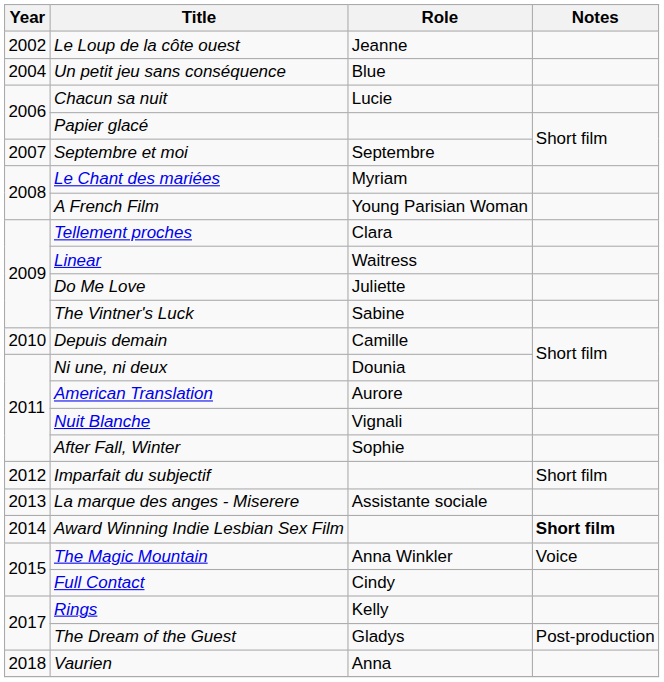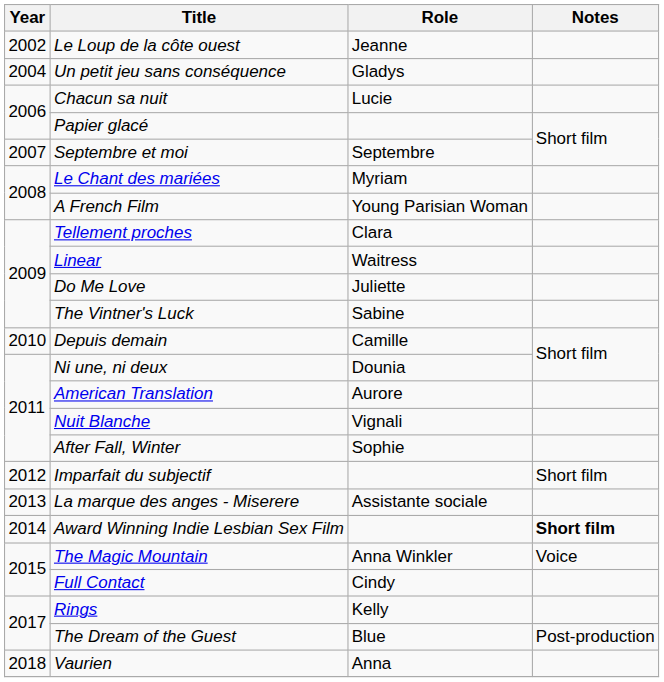 <table class="wikitable">
 <tr>
 <th>Year</th>
 <th>Title</th>
 <th>Role</th>
 <th>Notes</th>
 </tr>
 <tr>
 <td>2002</td>
 <td><em>Le Loup de la côte ouest</em></td>
 <td>Jeanne</td>
 <td></td>
 </tr>
 <tr>
 <td>2004</td>
 <td><em>Un petit jeu sans conséquence</em></td>
-<td>Blue</td>
+<td>Gladys</td>
 <td></td>
 </tr>
 <tr>
 <td rowspan="2">2006</td>
 <td><em>Chacun sa nuit</em></td>
 <td>Lucie</td>
 <td></td>
 </tr>
 <tr>
 <td><em>Papier glacé</em></td>
 <td></td>
 <td rowspan="2">Short film</td>
 </tr>
 <tr>
 <td>2007</td>
 <td><em>Septembre et moi</em></td>
 <td>Septembre</td>
 </tr>
 <tr>
 <td rowspan="2">2008</td>
 <td><em><a href='#'>Le Chant des mariées</a></em></td>
 <td>Myriam</td>
 <td></td>
 </tr>
 <tr>
 <td><em>A French Film</em></td>
 <td>Young Parisian Woman</td>
 <td></td>
 </tr>
 <tr>
 <td rowspan="4">2009</td>
 <td><em><a href='#'>Tellement proches</a></em></td>
 <td>Clara</td>
 <td></td>
 </tr>
 <tr>
 <td><em><a href='#'>Linear</a></em></td>
 <td>Waitress</td>
 <td></td>
 </tr>
 <tr>
 <td><em>Do Me Love</em></td>
 <td>Juliette</td>
 <td></td>
 </tr>
 <tr>
 <td><em>The Vintner's Luck</em></td>
 <td>Sabine</td>
 <td></td>
 </tr>
 <tr>
 <td>2010</td>
 <td><em>Depuis demain</em></td>
 <td>Camille</td>
 <td rowspan="2">Short film</td>
 </tr>
 <tr>
 <td rowspan="4">2011</td>
 <td><em>Ni une, ni deux</em></td>
 <td>Dounia</td>
 </tr>
 <tr>
 <td><em><a href='#'>American Translation</a></em></td>
 <td>Aurore</td>
 <td></td>
 </tr>
 <tr>
 <td><em><a href='#'>Nuit Blanche</a></em></td>
 <td>Vignali</td>
 <td></td>
 </tr>
 <tr>
 <td><em>After Fall, Winter</em></td>
 <td>Sophie</td>
 <td></td>
 </tr>
 <tr>
 <td>2012</td>
 <td><em>Imparfait du subjectif</em></td>
 <td></td>
 <td>Short film</td>
 </tr>
 <tr>
 <td>2013</td>
 <td><em>La marque des anges - Miserere</em></td>
 <td>Assistante sociale</td>
 <td></td>
 </tr>
 <tr>
 <td>2014</td>
 <td><em>Award Winning Indie Lesbian Sex Film</em></td>
 <td></td>
 <td><strong>Short film</strong></td>
 </tr>
 <tr>
 <td rowspan="2">2015</td>
 <td><em><a href='#'>The Magic Mountain</a></em></td>
 <td>Anna Winkler</td>
 <td>Voice</td>
 </tr>
 <tr>
 <td><em><a href='#'>Full Contact</a></em></td>
 <td>Cindy</td>
 <td></td>
 </tr>
 <tr>
 <td rowspan="2">2017</td>
 <td><em><a href='#'>Rings</a></em></td>
 <td>Kelly</td>
 <td></td>
 </tr>
 <tr>
 <td><em>The Dream of the Guest</em></td>
-<td>Gladys</td>
+<td>Blue</td>
 <td>Post-production</td>
 </tr>
 <tr>
 <td>2018</td>
 <td><em>Vaurien</em></td>
 <td>Anna</td>
 <td></td>
 </tr>
 <tr>
 </tr>
 </table>
